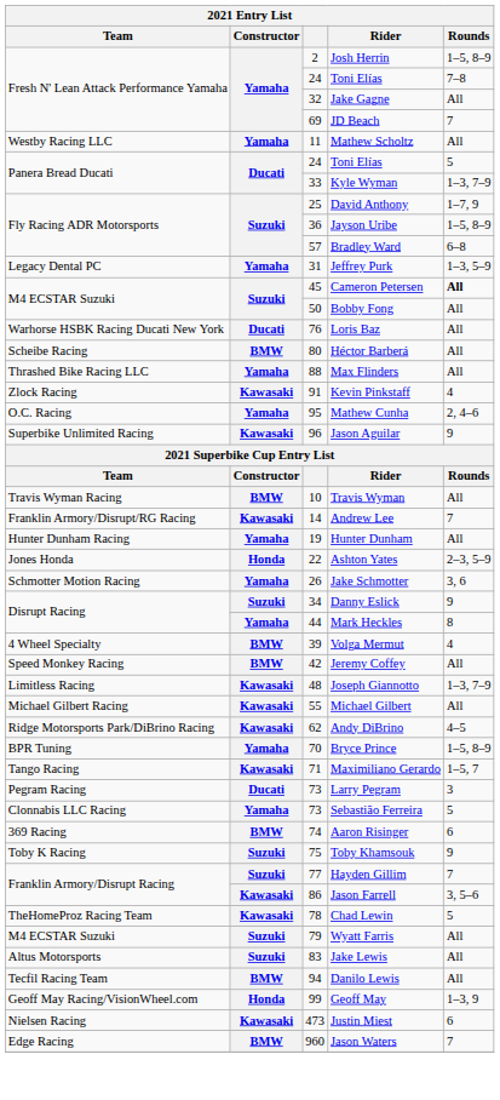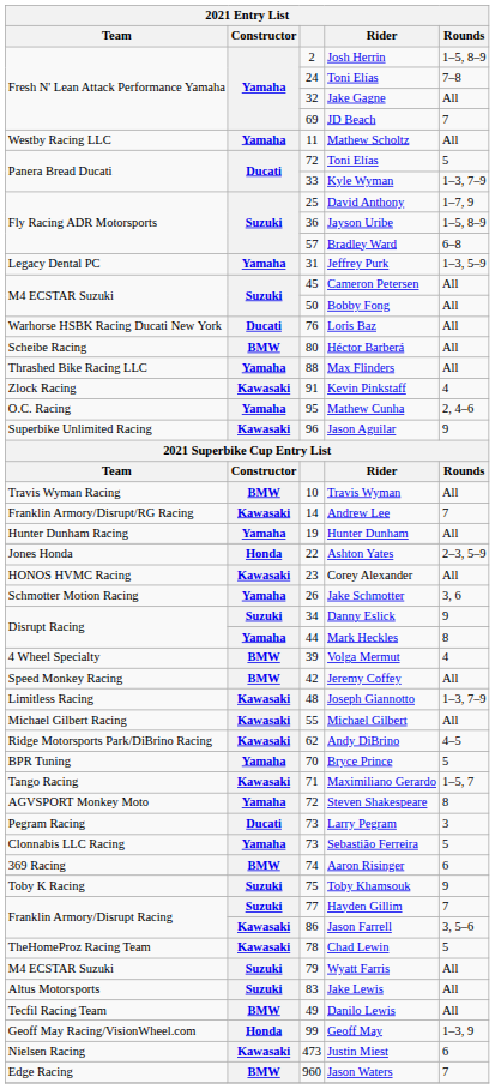 <table class="wikitable" style="font-size: 85%;">
 <tr>
 <th colspan=5>2021 Entry List</th>
 </tr>
 <tr>
 <th>Team</th>
 <th>Constructor</th>
 <th></th>
 <th>Rider</th>
 <th>Rounds</th>
 </tr>
 <tr>
 <td rowspan=4>Fresh N' Lean Attack Performance Yamaha</td>
 <th rowspan=4><a href='#'>Yamaha</a></th>
 <td align=center>2</td>
 <td> <a href='#'>Josh Herrin</a></td>
 <td>1–5, 8–9</td>
 </tr>
 <tr>
 <td align=center>24</td>
 <td> <a href='#'>Toni Elías</a></td>
 <td>7–8</td>
 </tr>
 <tr>
 <td align=center>32</td>
 <td> <a href='#'>Jake Gagne</a></td>
 <td>All</td>
 </tr>
 <tr>
 <td align=center>69</td>
 <td> <a href='#'>JD Beach</a></td>
 <td>7</td>
 </tr>
 <tr>
 <td>Westby Racing LLC</td>
 <th><a href='#'>Yamaha</a></th>
 <td align=center>11</td>
 <td> <a href='#'>Mathew Scholtz</a></td>
 <td>All</td>
 </tr>
 <tr>
 <td rowspan=2>Panera Bread Ducati</td>
 <th rowspan=2><a href='#'>Ducati</a></th>
-<td align=center>24</td>
+<td align=center>72</td>
 <td> <a href='#'>Toni Elías</a></td>
 <td>5</td>
 </tr>
 <tr>
 <td align=center>33</td>
 <td> <a href='#'>Kyle Wyman</a></td>
 <td>1–3, 7–9</td>
 </tr>
 <tr>
 <td rowspan=3>Fly Racing ADR Motorsports</td>
 <th rowspan=3><a href='#'>Suzuki</a></th>
 <td align=center>25</td>
 <td> <a href='#'>David Anthony</a></td>
 <td>1–7, 9</td>
 </tr>
 <tr>
 <td align=center>36</td>
 <td> <a href='#'>Jayson Uribe</a></td>
 <td>1–5, 8–9</td>
 </tr>
 <tr>
 <td align=center>57</td>
 <td> <a href='#'>Bradley Ward</a></td>
 <td>6–8</td>
 </tr>
 <tr>
 <td>Legacy Dental PC</td>
 <th><a href='#'>Yamaha</a></th>
 <td align=center>31</td>
 <td> <a href='#'>Jeffrey Purk</a></td>
 <td>1–3, 5–9</td>
 </tr>
 <tr>
 <td rowspan=2>M4 ECSTAR Suzuki</td>
 <th rowspan=2><a href='#'>Suzuki</a></th>
 <td align=center>45</td>
 <td> <a href='#'>Cameron Petersen</a></td>
-<td><strong>All</strong></td>
+<td>All</td>
 </tr>
 <tr>
 <td align=center>50</td>
 <td> <a href='#'>Bobby Fong</a></td>
 <td>All</td>
 </tr>
 <tr>
 <td>Warhorse HSBK Racing Ducati New York</td>
 <th><a href='#'>Ducati</a></th>
 <td align=center>76</td>
 <td> <a href='#'>Loris Baz</a></td>
 <td>All</td>
 </tr>
 <tr>
 <td>Scheibe Racing</td>
 <th><a href='#'>BMW</a></th>
 <td align=center>80</td>
 <td> <a href='#'>Héctor Barberá</a></td>
 <td>All</td>
 </tr>
 <tr>
 <td>Thrashed Bike Racing LLC</td>
 <th><a href='#'>Yamaha</a></th>
 <td align=center>88</td>
 <td> <a href='#'>Max Flinders</a></td>
 <td>All</td>
 </tr>
 <tr>
 <td>Zlock Racing</td>
 <th><a href='#'>Kawasaki</a></th>
 <td align=center>91</td>
 <td> <a href='#'>Kevin Pinkstaff</a></td>
 <td>4</td>
 </tr>
 <tr>
 <td>O.C. Racing</td>
 <th><a href='#'>Yamaha</a></th>
 <td align=center>95</td>
 <td> <a href='#'>Mathew Cunha</a></td>
 <td>2, 4–6</td>
 </tr>
 <tr>
 <td>Superbike Unlimited Racing</td>
 <th><a href='#'>Kawasaki</a></th>
 <td align=center>96</td>
 <td> <a href='#'>Jason Aguilar</a></td>
 <td>9</td>
 </tr>
 <tr>
 <th colspan=5>2021 Superbike Cup Entry List</th>
 </tr>
 <tr>
 <th>Team</th>
 <th>Constructor</th>
 <th></th>
 <th>Rider</th>
 <th>Rounds</th>
 </tr>
 <tr>
 <td>Travis Wyman Racing</td>
 <th><a href='#'>BMW</a></th>
 <td align=center>10</td>
 <td> <a href='#'>Travis Wyman</a></td>
 <td>All</td>
 </tr>
 <tr>
 <td>Franklin Armory/Disrupt/RG Racing</td>
 <th><a href='#'>Kawasaki</a></th>
 <td align=center>14</td>
 <td> <a href='#'>Andrew Lee</a></td>
 <td>7</td>
 </tr>
 <tr>
 <td>Hunter Dunham Racing</td>
 <th><a href='#'>Yamaha</a></th>
 <td align=center>19</td>
 <td> <a href='#'>Hunter Dunham</a></td>
 <td>All</td>
 </tr>
 <tr>
 <td>Jones Honda</td>
 <th><a href='#'>Honda</a></th>
 <td align=center>22</td>
 <td> <a href='#'>Ashton Yates</a></td>
 <td>2–3, 5–9</td>
 </tr>
 <tr>
+<td>HONOS HVMC Racing</td>
+<th><a href='#'>Kawasaki</a></th>
+<td align=center>23</td>
+<td> Corey Alexander</td>
+<td>All</td>
+</tr>
+<tr>
 <td>Schmotter Motion Racing</td>
 <th><a href='#'>Yamaha</a></th>
 <td align=center>26</td>
 <td> <a href='#'>Jake Schmotter</a></td>
 <td>3, 6</td>
 </tr>
 <tr>
 <td rowspan=2>Disrupt Racing</td>
 <th><a href='#'>Suzuki</a></th>
 <td align=center>34</td>
 <td> <a href='#'>Danny Eslick</a></td>
 <td>9</td>
 </tr>
 <tr>
 <th><a href='#'>Yamaha</a></th>
 <td align=center>44</td>
 <td> <a href='#'>Mark Heckles</a></td>
 <td>8</td>
 </tr>
 <tr>
 <td>4 Wheel Specialty</td>
 <th><a href='#'>BMW</a></th>
 <td align=center>39</td>
 <td> <a href='#'>Volga Mermut</a></td>
 <td>4</td>
 </tr>
 <tr>
 <td>Speed Monkey Racing</td>
 <th><a href='#'>BMW</a></th>
 <td align=center>42</td>
 <td> <a href='#'>Jeremy Coffey</a></td>
 <td>All</td>
 </tr>
 <tr>
 <td>Limitless Racing</td>
 <th><a href='#'>Kawasaki</a></th>
 <td align=center>48</td>
 <td> <a href='#'>Joseph Giannotto</a></td>
 <td>1–3, 7–9</td>
 </tr>
 <tr>
 <td>Michael Gilbert Racing</td>
 <th><a href='#'>Kawasaki</a></th>
 <td align=center>55</td>
 <td> <a href='#'>Michael Gilbert</a></td>
 <td>All</td>
 </tr>
 <tr>
 <td>Ridge Motorsports Park/DiBrino Racing</td>
 <th><a href='#'>Kawasaki</a></th>
 <td align=center>62</td>
 <td> <a href='#'>Andy DiBrino</a></td>
 <td>4–5</td>
 </tr>
 <tr>
 <td>BPR Tuning</td>
 <th><a href='#'>Yamaha</a></th>
 <td align=center>70</td>
 <td> <a href='#'>Bryce Prince</a></td>
-<td>1–5, 8–9</td>
+<td>5</td>
 </tr>
 <tr>
 <td>Tango Racing</td>
 <th><a href='#'>Kawasaki</a></th>
 <td align=center>71</td>
 <td> <a href='#'>Maximiliano Gerardo</a></td>
 <td>1–5, 7</td>
+</tr>
+<tr>
+<td>AGVSPORT Monkey Moto</td>
+<th><a href='#'>Yamaha</a></th>
+<td align=center>72</td>
+<td> <a href='#'>Steven Shakespeare</a></td>
+<td>8</td>
 </tr>
 <tr>
 <td>Pegram Racing</td>
 <th><a href='#'>Ducati</a></th>
 <td align=center>73</td>
 <td> <a href='#'>Larry Pegram</a></td>
 <td>3</td>
 </tr>
 <tr>
 <td>Clonnabis LLC Racing</td>
 <th><a href='#'>Yamaha</a></th>
 <td align=center>73</td>
 <td> <a href='#'>Sebastião Ferreira</a></td>
 <td>5</td>
 </tr>
 <tr>
 <td>369 Racing</td>
 <th><a href='#'>BMW</a></th>
 <td align=center>74</td>
 <td> <a href='#'>Aaron Risinger</a></td>
 <td>6</td>
 </tr>
 <tr>
 <td>Toby K Racing</td>
 <th><a href='#'>Suzuki</a></th>
 <td align=center>75</td>
 <td> <a href='#'>Toby Khamsouk</a></td>
 <td>9</td>
 </tr>
 <tr>
 <td rowspan=2>Franklin Armory/Disrupt Racing</td>
 <th><a href='#'>Suzuki</a></th>
 <td align=center>77</td>
 <td> <a href='#'>Hayden Gillim</a></td>
 <td>7</td>
 </tr>
 <tr>
 <th><a href='#'>Kawasaki</a></th>
 <td align=center>86</td>
 <td> <a href='#'>Jason Farrell</a></td>
 <td>3, 5–6</td>
 </tr>
 <tr>
 <td>TheHomeProz Racing Team</td>
 <th><a href='#'>Kawasaki</a></th>
 <td align=center>78</td>
 <td> <a href='#'>Chad Lewin</a></td>
 <td>5</td>
 </tr>
 <tr>
 <td>M4 ECSTAR Suzuki</td>
 <th><a href='#'>Suzuki</a></th>
 <td align=center>79</td>
 <td> <a href='#'>Wyatt Farris</a></td>
 <td>All</td>
 </tr>
 <tr>
 <td>Altus Motorsports</td>
 <th><a href='#'>Suzuki</a></th>
 <td align=center>83</td>
 <td> <a href='#'>Jake Lewis</a></td>
 <td>All</td>
 </tr>
 <tr>
 <td>Tecfil Racing Team</td>
 <th><a href='#'>BMW</a></th>
-<td align=center>94</td>
+<td align=center>49</td>
 <td> <a href='#'>Danilo Lewis</a></td>
 <td>All</td>
 </tr>
 <tr>
 <td>Geoff May Racing/VisionWheel.com</td>
 <th><a href='#'>Honda</a></th>
 <td align=center>99</td>
 <td> <a href='#'>Geoff May</a></td>
 <td>1–3, 9</td>
 </tr>
 <tr>
 <td>Nielsen Racing</td>
 <th><a href='#'>Kawasaki</a></th>
 <td align=center>473</td>
 <td> <a href='#'>Justin Miest</a></td>
 <td>6</td>
 </tr>
 <tr>
 <td>Edge Racing</td>
 <th><a href='#'>BMW</a></th>
 <td align=center>960</td>
 <td> <a href='#'>Jason Waters</a></td>
 <td>7</td>
 </tr>
 <tr>
 </tr>
 </table>
